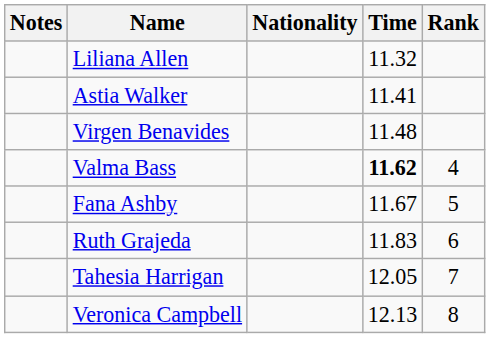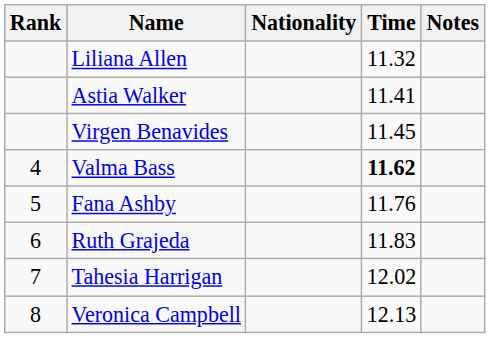 <table class="wikitable sortable" style="text-align:center;font-size:95%">
 <tr>
-<th>Notes</th>
+<th>Rank</th>
 <th>Name</th>
 <th>Nationality</th>
 <th>Time</th>
-<th>Rank</th>
+<th>Notes</th>
 </tr>
 <tr>
 <td></td>
 <td align=left><a href='#'>Liliana Allen</a></td>
 <td align=left></td>
 <td>11.32</td>
 <td></td>
 </tr>
 <tr>
 <td></td>
 <td align=left><a href='#'>Astia Walker</a></td>
 <td align=left></td>
 <td>11.41</td>
 <td></td>
 </tr>
 <tr>
 <td></td>
 <td align=left><a href='#'>Virgen Benavides</a></td>
 <td align=left></td>
-<td>11.48</td>
+<td>11.45</td>
 <td></td>
 </tr>
 <tr>
-<td></td>
+<td>4</td>
 <td align=left><a href='#'>Valma Bass</a></td>
 <td align=left></td>
 <td><strong>11.62</strong></td>
-<td>4</td>
+<td></td>
 </tr>
 <tr>
-<td></td>
+<td>5</td>
 <td align=left><a href='#'>Fana Ashby</a></td>
 <td align=left></td>
-<td>11.67</td>
-<td>5</td>
+<td>11.76</td>
+<td></td>
 </tr>
 <tr>
-<td></td>
+<td>6</td>
 <td align=left><a href='#'>Ruth Grajeda</a></td>
 <td align=left></td>
 <td>11.83</td>
-<td>6</td>
+<td></td>
 </tr>
 <tr>
-<td></td>
+<td>7</td>
 <td align=left><a href='#'>Tahesia Harrigan</a></td>
 <td align=left></td>
-<td>12.05</td>
-<td>7</td>
+<td>12.02</td>
+<td></td>
 </tr>
 <tr>
-<td></td>
+<td>8</td>
 <td align=left><a href='#'>Veronica Campbell</a></td>
 <td align=left></td>
 <td>12.13</td>
-<td>8</td>
+<td></td>
 </tr>
 </table>
